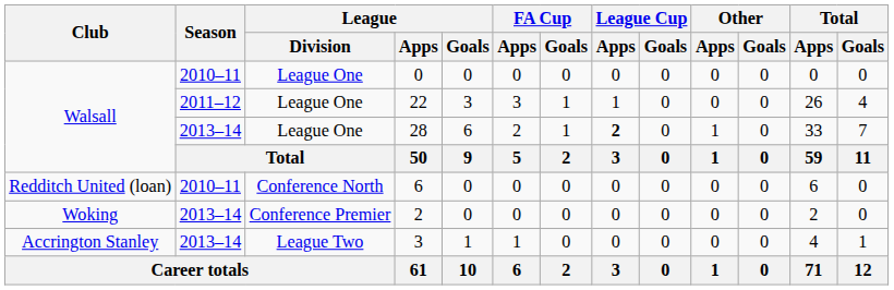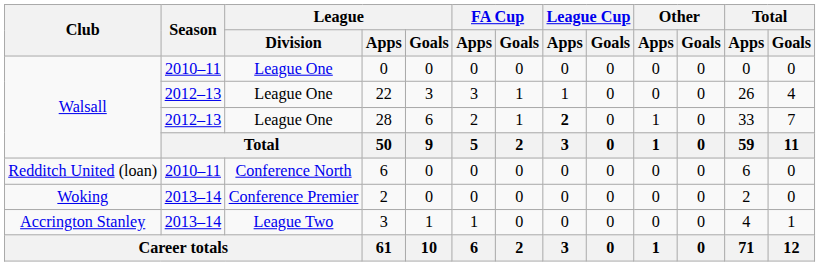 <table class="wikitable" style="text-align: center;">
 <tr>
 <th rowspan="2">Club</th>
 <th rowspan="2">Season</th>
 <th colspan="3">League</th>
 <th colspan="2"><a href='#'>FA Cup</a></th>
 <th colspan="2"><a href='#'>League Cup</a></th>
 <th colspan="2">Other</th>
 <th colspan="2">Total</th>
 </tr>
 <tr>
 <th>Division</th>
 <th>Apps</th>
 <th>Goals</th>
 <th>Apps</th>
 <th>Goals</th>
 <th>Apps</th>
 <th>Goals</th>
 <th>Apps</th>
 <th>Goals</th>
 <th>Apps</th>
 <th>Goals</th>
 </tr>
 <tr>
 <td rowspan="4" valign="center"><a href='#'>Walsall</a></td>
 <td><a href='#'>2010–11</a></td>
 <td><a href='#'>League One</a></td>
 <td>0</td>
 <td>0</td>
 <td>0</td>
 <td>0</td>
 <td>0</td>
 <td>0</td>
 <td>0</td>
 <td>0</td>
 <td>0</td>
 <td>0</td>
 </tr>
 <tr>
-<td><a href='#'>2011–12</a></td>
+<td><a href='#'>2012–13</a></td>
 <td>League One</td>
 <td>22</td>
 <td>3</td>
 <td>3</td>
 <td>1</td>
 <td>1</td>
 <td>0</td>
 <td>0</td>
 <td>0</td>
 <td>26</td>
 <td>4</td>
 </tr>
 <tr>
-<td><a href='#'>2013–14</a></td>
+<td><a href='#'>2012–13</a></td>
 <td>League One</td>
 <td>28</td>
 <td>6</td>
 <td>2</td>
 <td>1</td>
 <td><strong>2</strong></td>
 <td>0</td>
 <td>1</td>
 <td>0</td>
 <td>33</td>
 <td>7</td>
 </tr>
 <tr>
 <th colspan="2">Total</th>
 <th>50</th>
 <th>9</th>
 <th>5</th>
 <th>2</th>
 <th>3</th>
 <th>0</th>
 <th>1</th>
 <th>0</th>
 <th>59</th>
 <th>11</th>
 </tr>
 <tr>
 <td><a href='#'>Redditch United</a> (loan)</td>
 <td><a href='#'>2010–11</a></td>
 <td><a href='#'>Conference North</a></td>
 <td>6</td>
 <td>0</td>
 <td>0</td>
 <td>0</td>
 <td>0</td>
 <td>0</td>
 <td>0</td>
 <td>0</td>
 <td>6</td>
 <td>0</td>
 </tr>
 <tr>
 <td><a href='#'>Woking</a></td>
 <td><a href='#'>2013–14</a></td>
 <td><a href='#'>Conference Premier</a></td>
 <td>2</td>
 <td>0</td>
 <td>0</td>
 <td>0</td>
 <td>0</td>
 <td>0</td>
 <td>0</td>
 <td>0</td>
 <td>2</td>
 <td>0</td>
 </tr>
 <tr>
 <td><a href='#'>Accrington Stanley</a></td>
 <td><a href='#'>2013–14</a></td>
 <td><a href='#'>League Two</a></td>
 <td>3</td>
 <td>1</td>
 <td>1</td>
 <td>0</td>
 <td>0</td>
 <td>0</td>
 <td>0</td>
 <td>0</td>
 <td>4</td>
 <td>1</td>
 </tr>
 <tr>
 <th colspan="3">Career totals</th>
 <th>61</th>
 <th>10</th>
 <th>6</th>
 <th>2</th>
 <th>3</th>
 <th>0</th>
 <th>1</th>
 <th>0</th>
 <th>71</th>
 <th>12</th>
 </tr>
 </table>
